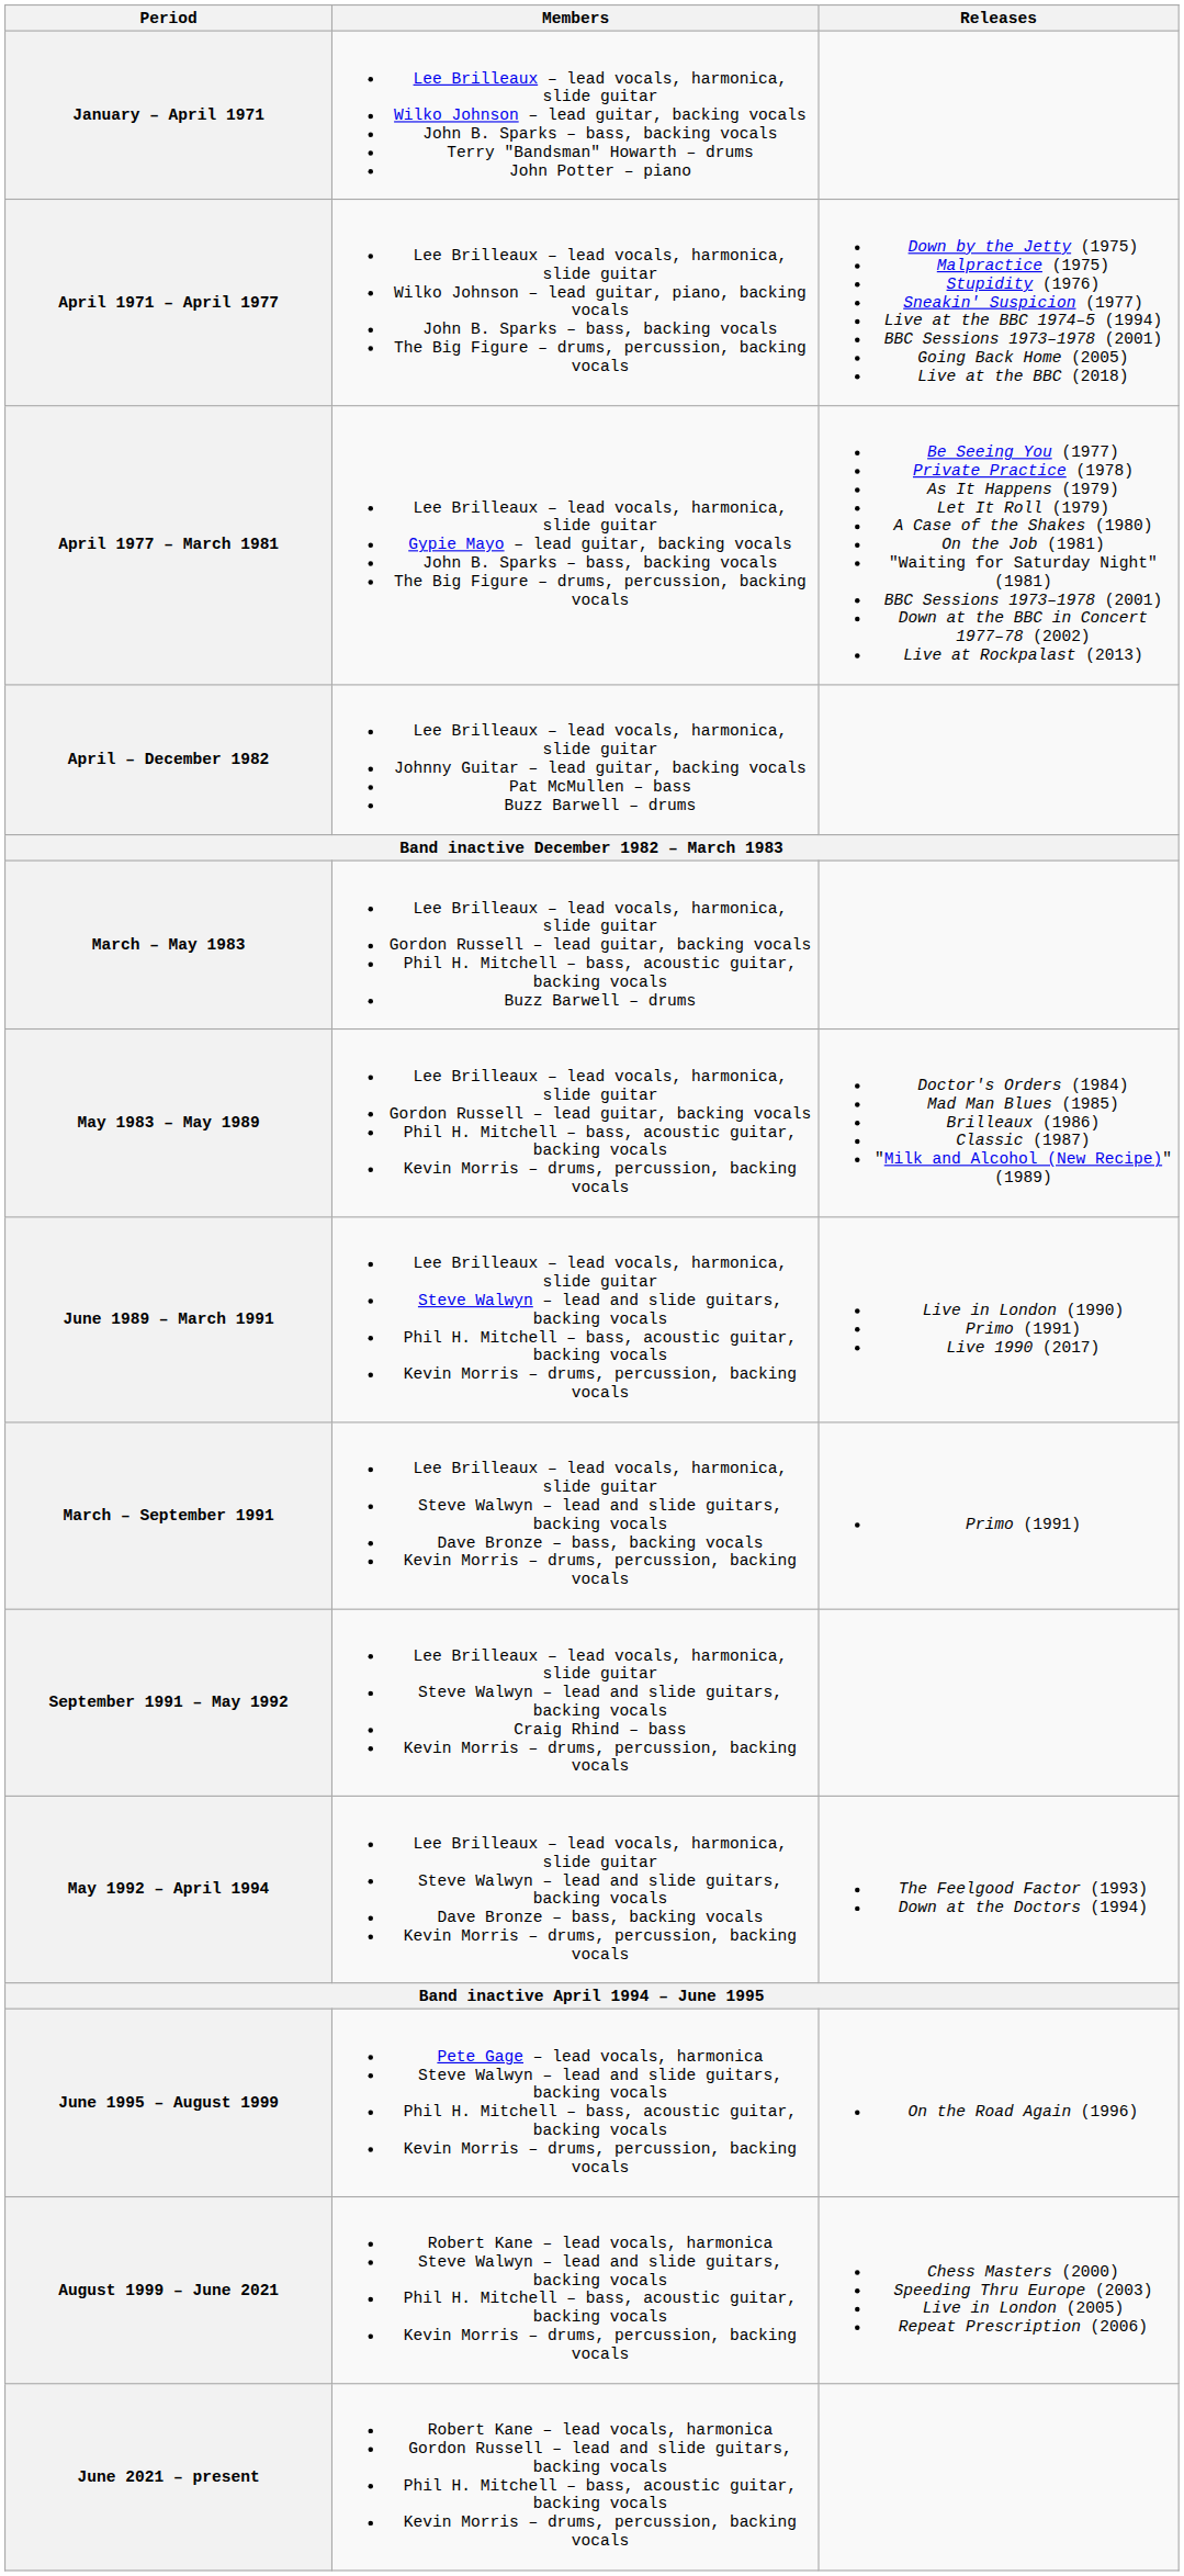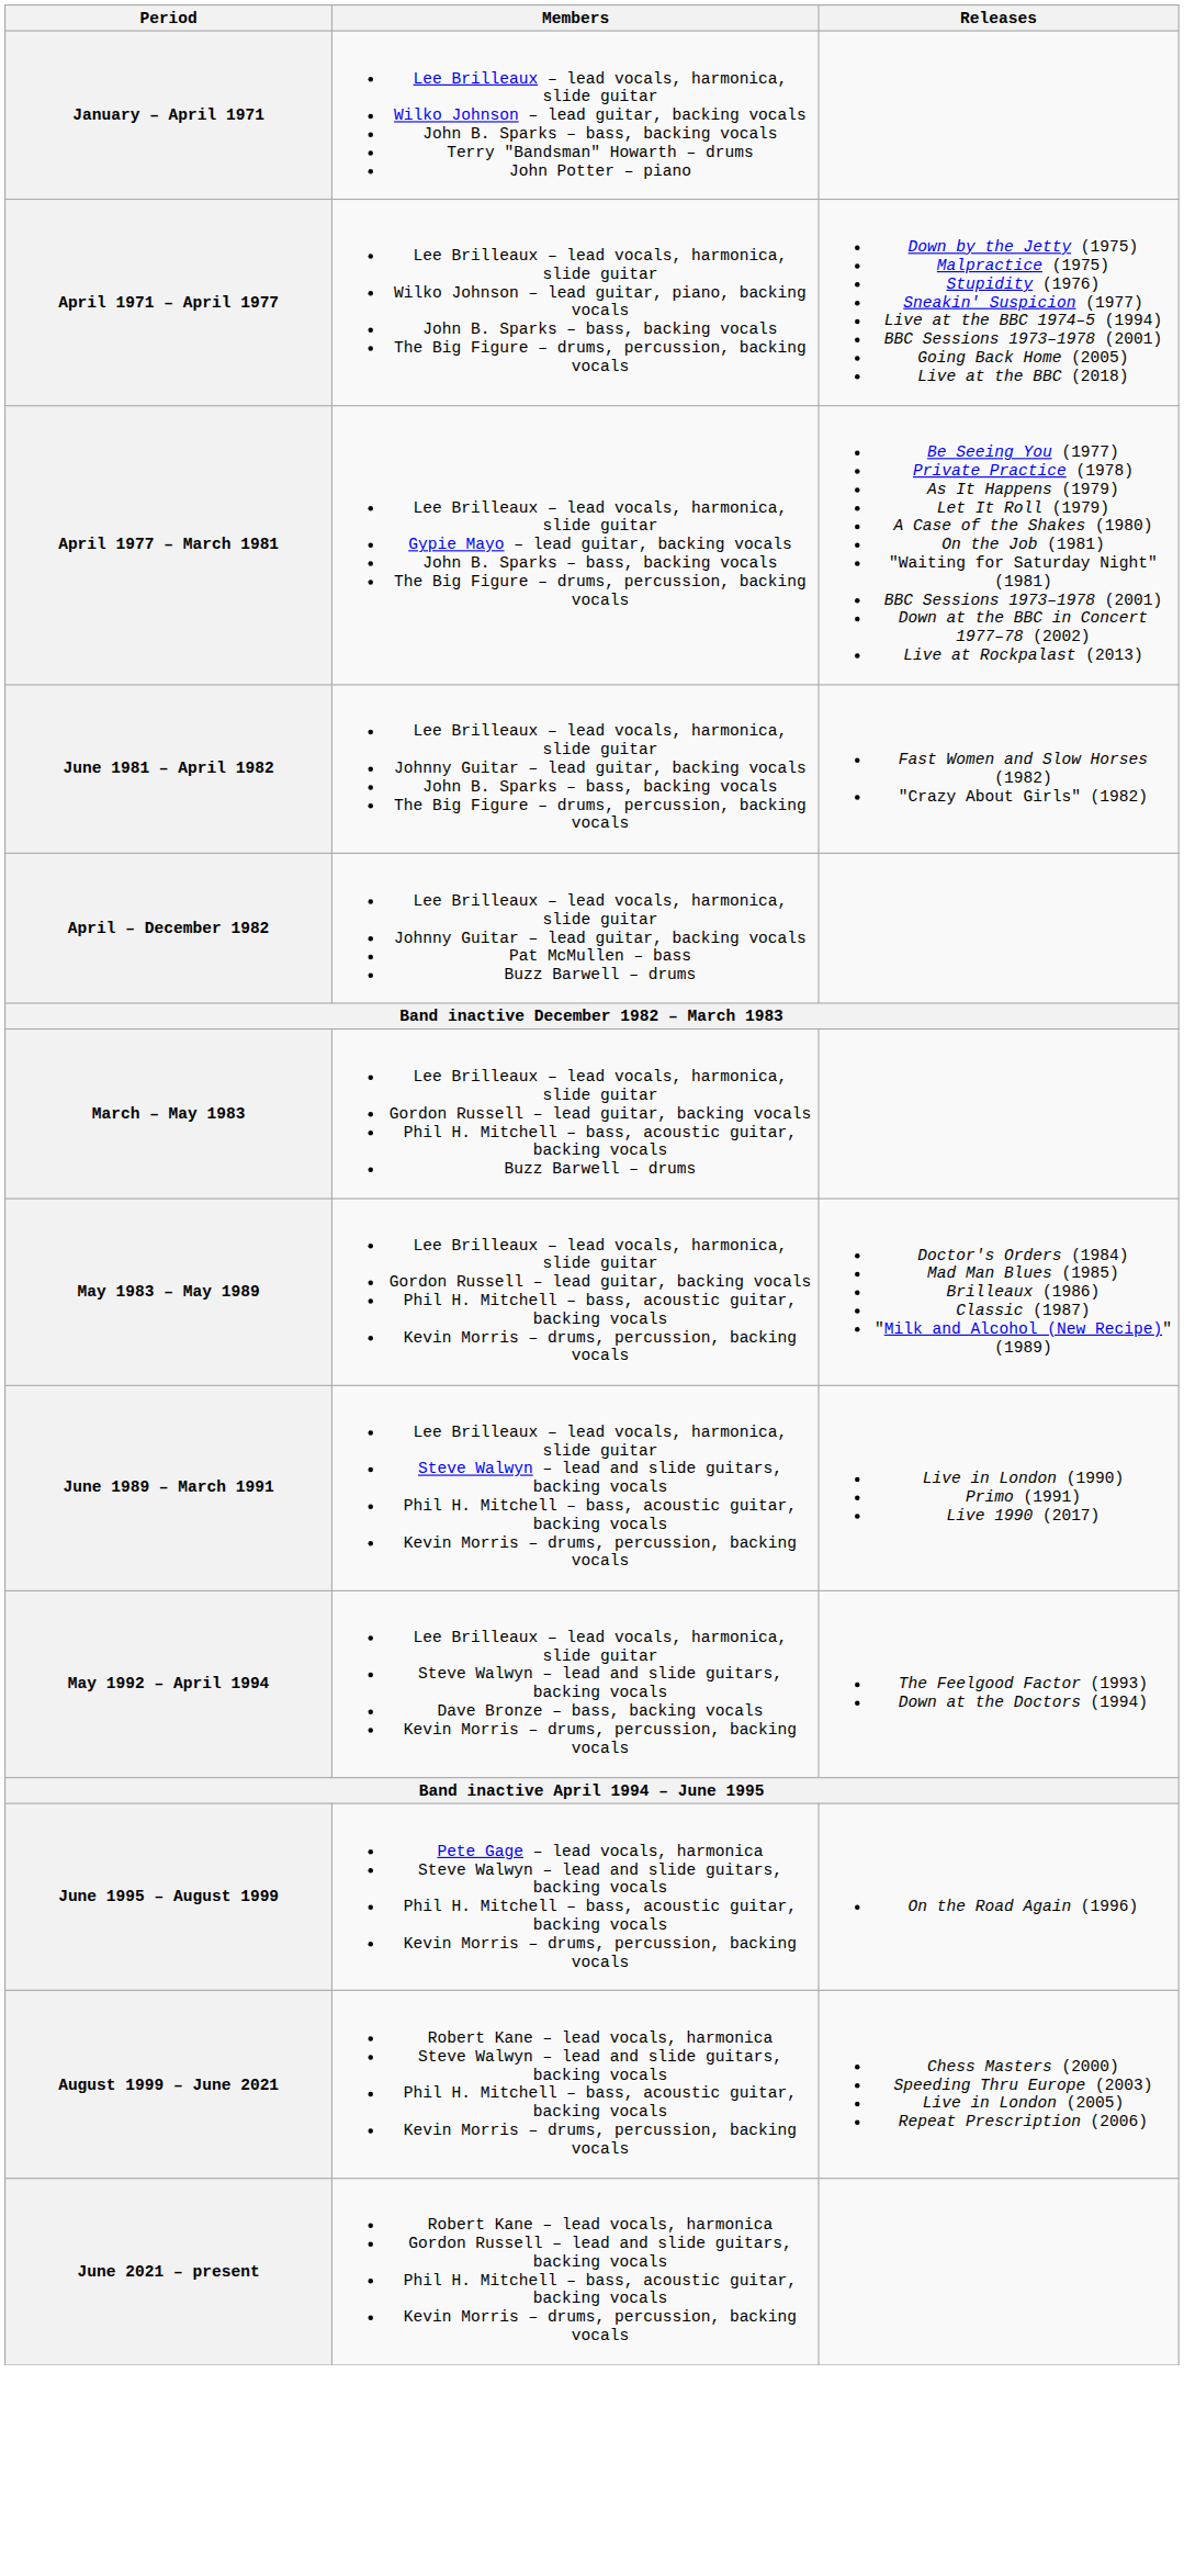 <table class="wikitable plainrowheaders" style="text-align:center;">
 <tr>
 <th scope="col" style="width:20em;">Period</th>
 <th scope="col" style="width:30em;">Members</th>
 <th scope="col" style="width:22em;">Releases</th>
 </tr>
 <tr>
 <th scope="col">January – April 1971</th>
 <td><br><ul><li><a href='#'>Lee Brilleaux</a> – lead vocals, harmonica, slide guitar</li><li><a href='#'>Wilko Johnson</a> – lead guitar, backing vocals</li><li>John B. Sparks – bass, backing vocals</li><li>Terry "Bandsman" Howarth – drums</li><li>John Potter – piano</li></ul></td>
 <td></td>
 </tr>
 <tr>
 <th scope="col">April 1971 – April 1977</th>
 <td><br><ul><li>Lee Brilleaux – lead vocals, harmonica, slide guitar</li><li>Wilko Johnson – lead guitar, piano, backing vocals</li><li>John B. Sparks – bass, backing vocals</li><li>The Big Figure – drums, percussion, backing vocals</li></ul></td>
 <td><br><ul><li><em><a href='#'>Down by the Jetty</a></em> (1975)</li><li><em><a href='#'>Malpractice</a></em> (1975)</li><li><em><a href='#'>Stupidity</a></em> (1976)</li><li><em><a href='#'>Sneakin' Suspicion</a></em> (1977)</li><li><em>Live at the BBC 1974–5</em> (1994)</li><li><em>BBC Sessions 1973–1978</em> (2001)</li><li><em>Going Back Home</em> (2005)</li><li><em>Live at the BBC</em> (2018)</li></ul></td>
 </tr>
 <tr>
 <th scope="col">April 1977 – March 1981</th>
 <td><br><ul><li>Lee Brilleaux – lead vocals, harmonica, slide guitar</li><li><a href='#'>Gypie Mayo</a> – lead guitar, backing vocals</li><li>John B. Sparks – bass, backing vocals</li><li>The Big Figure – drums, percussion, backing vocals</li></ul></td>
 <td><br><ul><li><em><a href='#'>Be Seeing You</a></em> (1977)</li><li><em><a href='#'>Private Practice</a></em> (1978)</li><li><em>As It Happens</em> (1979)</li><li><em>Let It Roll</em> (1979)</li><li><em>A Case of the Shakes</em> (1980)</li><li><em>On the Job</em> (1981)</li><li>"Waiting for Saturday Night" (1981)</li><li><em>BBC Sessions 1973–1978</em> (2001)</li><li><em>Down at the BBC in Concert 1977–78</em> (2002)</li><li><em>Live at Rockpalast</em> (2013)</li></ul></td>
+</tr>
+<tr>
+<th scope="col">June 1981 – April 1982</th>
+<td><br><ul><li>Lee Brilleaux – lead vocals, harmonica, slide guitar</li><li>Johnny Guitar – lead guitar, backing vocals</li><li>John B. Sparks – bass, backing vocals</li><li>The Big Figure – drums, percussion, backing vocals</li></ul></td>
+<td><br><ul><li><em>Fast Women and Slow Horses</em> (1982)</li><li>"Crazy About Girls" (1982)</li></ul></td>
 </tr>
 <tr>
 <th scope="col">April – December 1982</th>
 <td><br><ul><li>Lee Brilleaux – lead vocals, harmonica, slide guitar</li><li>Johnny Guitar – lead guitar, backing vocals</li><li>Pat McMullen – bass</li><li>Buzz Barwell – drums</li></ul></td>
 <td></td>
 </tr>
 <tr>
 <th scope="col" colspan="3">Band inactive December 1982 – March 1983</th>
 </tr>
 <tr>
 <th scope="col">March – May 1983</th>
 <td><br><ul><li>Lee Brilleaux – lead vocals, harmonica, slide guitar</li><li>Gordon Russell – lead guitar, backing vocals</li><li>Phil H. Mitchell – bass, acoustic guitar, backing vocals</li><li>Buzz Barwell – drums</li></ul></td>
 <td></td>
 </tr>
 <tr>
 <th scope="col">May 1983 – May 1989</th>
 <td><br><ul><li>Lee Brilleaux – lead vocals, harmonica, slide guitar</li><li>Gordon Russell – lead guitar, backing vocals</li><li>Phil H. Mitchell – bass, acoustic guitar, backing vocals</li><li>Kevin Morris – drums, percussion, backing vocals</li></ul></td>
 <td><br><ul><li><em>Doctor's Orders</em> (1984)</li><li><em>Mad Man Blues</em> (1985)</li><li><em>Brilleaux</em> (1986)</li><li><em>Classic</em> (1987)</li><li>"<a href='#'>Milk and Alcohol (New Recipe)</a>" (1989)</li></ul></td>
 </tr>
 <tr>
 <th scope="col">June 1989 – March 1991</th>
 <td><br><ul><li>Lee Brilleaux – lead vocals, harmonica, slide guitar</li><li><a href='#'>Steve Walwyn</a> – lead and slide guitars, backing vocals</li><li>Phil H. Mitchell – bass, acoustic guitar, backing vocals</li><li>Kevin Morris – drums, percussion, backing vocals</li></ul></td>
 <td><br><ul><li><em>Live in London</em> (1990)</li><li><em>Primo</em> (1991) </li><li><em>Live 1990</em> (2017)</li></ul></td>
 </tr>
 <tr>
-<th scope="col">March – September 1991</th>
-<td><br><ul><li>Lee Brilleaux – lead vocals, harmonica, slide guitar</li><li>Steve Walwyn – lead and slide guitars, backing vocals</li><li>Dave Bronze – bass, backing vocals</li><li>Kevin Morris – drums, percussion, backing vocals</li></ul></td>
-<td><br><ul><li><em>Primo</em> (1991) </li></ul></td>
-</tr>
-<tr>
-<th scope="col">September 1991 – May 1992</th>
-<td><br><ul><li>Lee Brilleaux – lead vocals, harmonica, slide guitar</li><li>Steve Walwyn – lead and slide guitars, backing vocals</li><li>Craig Rhind – bass</li><li>Kevin Morris – drums, percussion, backing vocals</li></ul></td>
-<td></td>
-</tr>
-<tr>
 <th scope="col">May 1992 – April 1994</th>
 <td><br><ul><li>Lee Brilleaux – lead vocals, harmonica, slide guitar</li><li>Steve Walwyn – lead and slide guitars, backing vocals</li><li>Dave Bronze – bass, backing vocals</li><li>Kevin Morris – drums, percussion, backing vocals</li></ul></td>
 <td><br><ul><li><em>The Feelgood Factor</em> (1993)</li><li><em>Down at the Doctors</em> (1994)</li></ul></td>
 </tr>
 <tr>
 <th scope="col" colspan="3">Band inactive April 1994 – June 1995</th>
 </tr>
 <tr>
 <th scope="col">June 1995 – August 1999</th>
 <td><br><ul><li><a href='#'>Pete Gage</a> – lead vocals, harmonica</li><li>Steve Walwyn – lead and slide guitars, backing vocals</li><li>Phil H. Mitchell – bass, acoustic guitar, backing vocals</li><li>Kevin Morris – drums, percussion, backing vocals</li></ul></td>
 <td><br><ul><li><em>On the Road Again</em> (1996)</li></ul></td>
 </tr>
 <tr>
 <th scope="col">August 1999 – June 2021</th>
 <td><br><ul><li>Robert Kane – lead vocals, harmonica</li><li>Steve Walwyn – lead and slide guitars, backing vocals</li><li>Phil H. Mitchell – bass, acoustic guitar, backing vocals</li><li>Kevin Morris – drums, percussion, backing vocals</li></ul></td>
 <td><br><ul><li><em>Chess Masters</em> (2000)</li><li><em>Speeding Thru Europe</em> (2003)</li><li><em>Live in London</em> (2005)</li><li><em>Repeat Prescription</em> (2006)</li></ul></td>
 </tr>
 <tr>
 <th scope="col">June 2021 – present</th>
 <td><br><ul><li>Robert Kane – lead vocals, harmonica</li><li>Gordon Russell – lead and slide guitars, backing vocals</li><li>Phil H. Mitchell – bass, acoustic guitar, backing vocals</li><li>Kevin Morris – drums, percussion, backing vocals</li></ul></td>
 </tr>
 </table>
